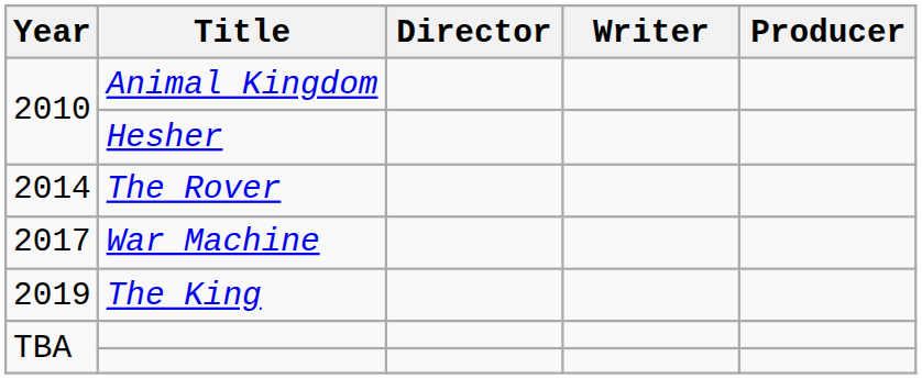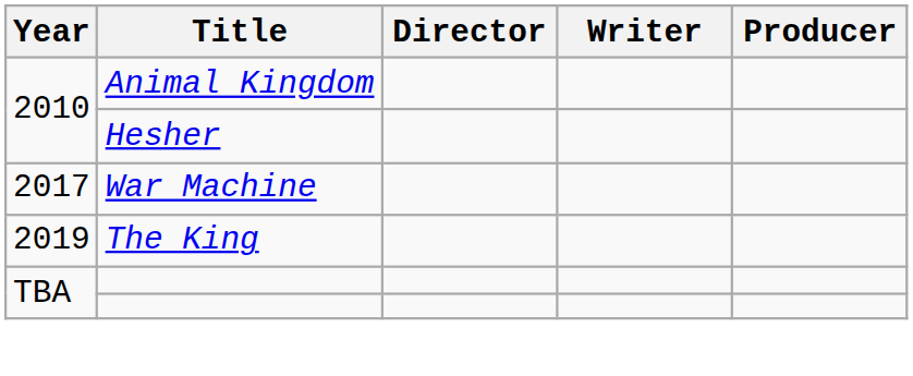 <table class="wikitable">
 <tr>
 <th>Year</th>
 <th>Title</th>
 <th width="65">Director</th>
 <th width="65">Writer</th>
 <th width="65">Producer</th>
 </tr>
 <tr>
 <td rowspan="2">2010</td>
 <td><em><a href='#'>Animal Kingdom</a></em></td>
 <td></td>
 <td></td>
 <td></td>
 </tr>
 <tr>
 <td><em><a href='#'>Hesher</a></em></td>
-<td></td>
-<td></td>
-<td></td>
-</tr>
-<tr>
-<td>2014</td>
-<td><em><a href='#'>The Rover</a></em></td>
 <td></td>
 <td></td>
 <td></td>
 </tr>
 <tr>
 <td>2017</td>
 <td><em><a href='#'>War Machine</a></em></td>
 <td></td>
 <td></td>
 <td></td>
 </tr>
 <tr>
 <td>2019</td>
 <td><em><a href='#'>The King</a></em></td>
 <td></td>
 <td></td>
 <td></td>
 </tr>
 <tr>
 <td rowspan="2">TBA</td>
 <td></td>
 <td></td>
 <td></td>
 <td></td>
 </tr>
 <tr>
 <td></td>
 <td></td>
 <td></td>
 <td></td>
 </tr>
 </table>
